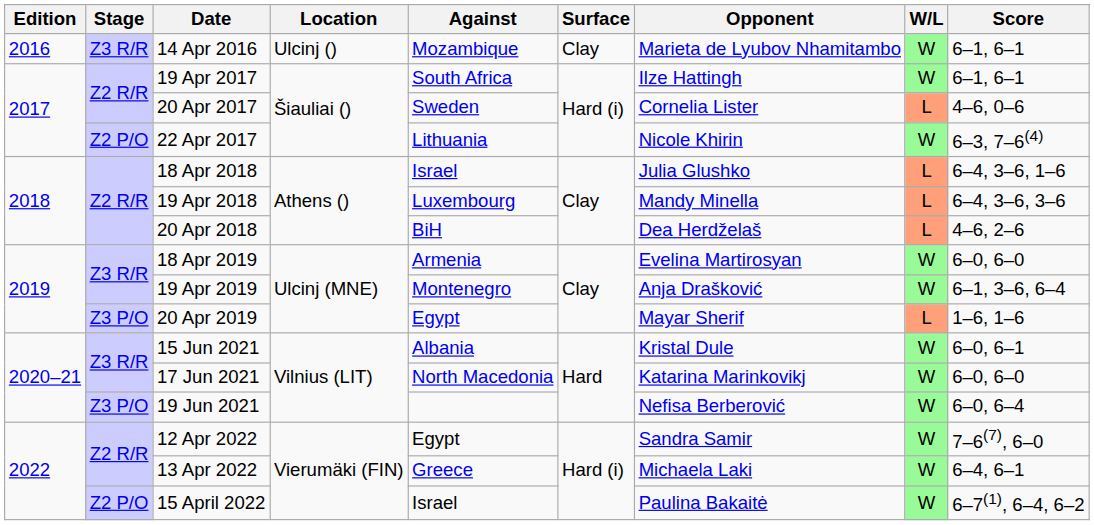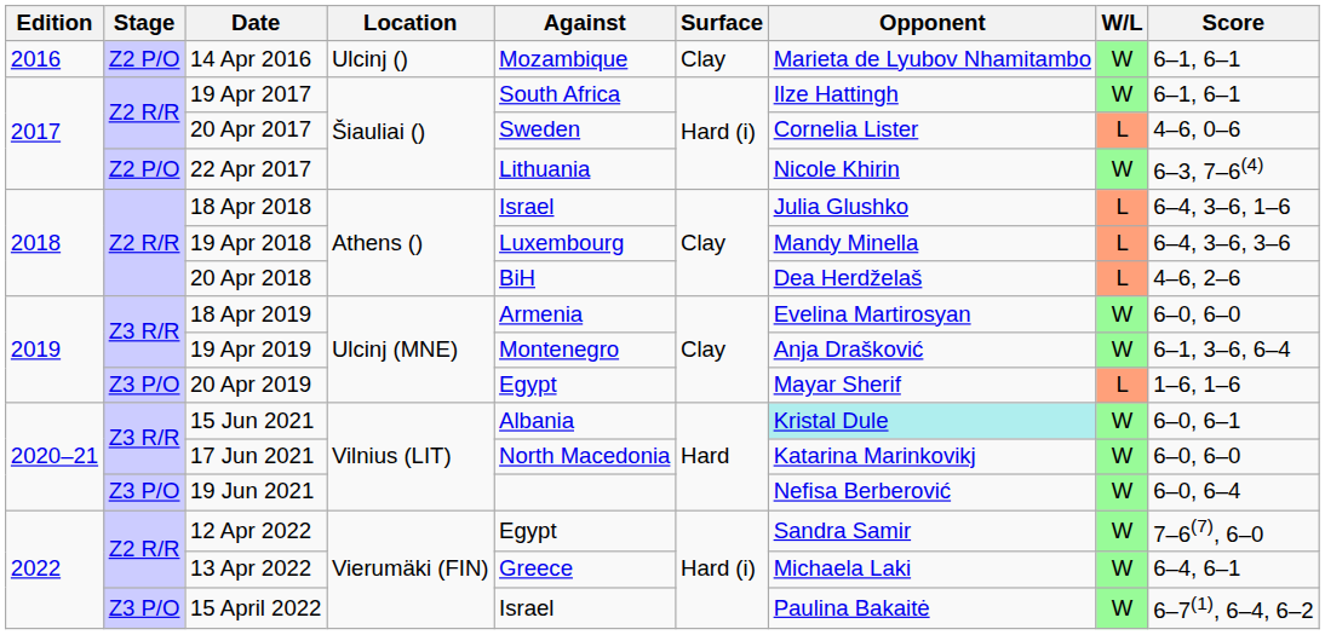 <table class=wikitable>
 <tr>
 <th>Edition</th>
 <th>Stage</th>
 <th>Date</th>
 <th>Location</th>
 <th>Against</th>
 <th>Surface</th>
 <th>Opponent</th>
 <th>W/L</th>
 <th>Score</th>
 </tr>
 <tr>
 <td rowspan="1"><a href='#'>2016</a></td>
-<td bgcolor=#ccf><a href='#'>Z3 R/R</a></td>
+<td bgcolor=#ccf><a href='#'>Z2 P/O</a></td>
 <td>14 Apr 2016</td>
 <td rowspan="1">Ulcinj ()</td>
 <td> <a href='#'>Mozambique</a></td>
 <td rowspan="1">Clay</td>
 <td><a href='#'>Marieta de Lyubov Nhamitambo</a></td>
 <td style="text-align:center; background:#98fb98;">W</td>
 <td>6–1, 6–1</td>
 </tr>
 <tr>
 <td rowspan="3"><a href='#'>2017</a></td>
 <td bgcolor=#ccf rowspan="2"><a href='#'>Z2 R/R</a></td>
 <td>19 Apr 2017</td>
 <td rowspan="3">Šiauliai ()</td>
 <td> <a href='#'>South Africa</a></td>
 <td rowspan="3">Hard (i)</td>
 <td><a href='#'>Ilze Hattingh</a></td>
 <td style="text-align:center; background:#98fb98;">W</td>
 <td>6–1, 6–1</td>
 </tr>
 <tr>
 <td>20 Apr 2017</td>
 <td> <a href='#'>Sweden</a></td>
 <td><a href='#'>Cornelia Lister</a></td>
 <td style="text-align:center; background:#ffa07a;">L</td>
 <td>4–6, 0–6</td>
 </tr>
 <tr>
 <td bgcolor=#ccf><a href='#'>Z2 P/O</a></td>
 <td>22 Apr 2017</td>
 <td> <a href='#'>Lithuania</a></td>
 <td><a href='#'>Nicole Khirin</a></td>
 <td style="text-align:center; background:#98fb98;">W</td>
 <td>6–3, 7–6<sup>(4)</sup></td>
 </tr>
 <tr>
 <td rowspan="3"><a href='#'>2018</a></td>
 <td bgcolor=#ccf rowspan="3"><a href='#'>Z2 R/R</a></td>
 <td>18 Apr 2018</td>
 <td rowspan="3">Athens ()</td>
 <td> <a href='#'>Israel</a></td>
 <td rowspan="3">Clay</td>
 <td><a href='#'>Julia Glushko</a></td>
 <td style="text-align:center; background:#ffa07a;">L</td>
 <td>6–4, 3–6, 1–6</td>
 </tr>
 <tr>
 <td>19 Apr 2018</td>
 <td> <a href='#'>Luxembourg</a></td>
 <td><a href='#'>Mandy Minella</a></td>
 <td style="text-align:center; background:#ffa07a;">L</td>
 <td>6–4, 3–6, 3–6</td>
 </tr>
 <tr>
 <td>20 Apr 2018</td>
 <td> <a href='#'>BiH</a></td>
 <td><a href='#'>Dea Herdželaš</a></td>
 <td style="text-align:center; background:#ffa07a;">L</td>
 <td>4–6, 2–6</td>
 </tr>
 <tr>
 <td rowspan="3"><a href='#'>2019</a></td>
 <td bgcolor=#ccf rowspan="2"><a href='#'>Z3 R/R</a></td>
 <td>18 Apr 2019</td>
 <td rowspan="3">Ulcinj (MNE)</td>
 <td> <a href='#'>Armenia</a></td>
 <td rowspan="3">Clay</td>
 <td><a href='#'>Evelina Martirosyan</a></td>
 <td style="text-align:center; background:#98fb98;">W</td>
 <td>6–0, 6–0</td>
 </tr>
 <tr>
 <td>19 Apr 2019</td>
 <td> <a href='#'>Montenegro</a></td>
 <td><a href='#'>Anja Drašković</a></td>
 <td style="text-align:center; background:#98fb98;">W</td>
 <td>6–1, 3–6, 6–4</td>
 </tr>
 <tr>
 <td bgcolor=#ccf><a href='#'>Z3 P/O</a></td>
 <td>20 Apr 2019</td>
 <td> <a href='#'>Egypt</a></td>
 <td><a href='#'>Mayar Sherif</a></td>
 <td style="text-align:center; background:#ffa07a;">L</td>
 <td>1–6, 1–6</td>
 </tr>
 <tr>
 <td rowspan="3"><a href='#'>2020–21</a></td>
 <td bgcolor=#ccf rowspan="2"><a href='#'>Z3 R/R</a></td>
 <td>15 Jun 2021</td>
 <td rowspan="3">Vilnius (LIT)</td>
 <td> <a href='#'>Albania</a></td>
 <td rowspan="3">Hard</td>
-<td><a href='#'>Kristal Dule</a></td>
+<td style="background: paleturquoise;"><a href='#'>Kristal Dule</a></td>
 <td style="text-align:center; background:#98fb98;">W</td>
 <td>6–0, 6–1</td>
 </tr>
 <tr>
 <td>17 Jun 2021</td>
 <td> <a href='#'>North Macedonia</a></td>
 <td><a href='#'>Katarina Marinkovikj</a></td>
 <td style="text-align:center; background:#98fb98;">W</td>
 <td>6–0, 6–0</td>
 </tr>
 <tr>
 <td bgcolor=#ccf><a href='#'>Z3 P/O</a></td>
 <td>19 Jun 2021</td>
 <td> </td>
 <td><a href='#'>Nefisa Berberović</a></td>
 <td style="text-align:center; background:#98fb98;">W</td>
 <td>6–0, 6–4</td>
 </tr>
 <tr>
 <td rowspan="3"><a href='#'>2022</a></td>
 <td bgcolor=#ccf rowspan="2"><a href='#'>Z2 R/R</a></td>
 <td>12 Apr 2022</td>
 <td rowspan="3">Vierumäki (FIN)</td>
 <td> Egypt</td>
 <td rowspan="3">Hard (i)</td>
 <td><a href='#'>Sandra Samir</a></td>
 <td style="text-align:center; background:#98fb98;">W</td>
 <td>7–6<sup>(7)</sup>, 6–0</td>
 </tr>
 <tr>
 <td>13 Apr 2022</td>
 <td> <a href='#'>Greece</a></td>
 <td><a href='#'>Michaela Laki</a></td>
 <td style="text-align:center; background:#98fb98;">W</td>
 <td>6–4, 6–1</td>
 </tr>
 <tr>
-<td bgcolor=#ccf><a href='#'>Z2 P/O</a></td>
+<td bgcolor=#ccf><a href='#'>Z3 P/O</a></td>
 <td>15 April 2022</td>
 <td> Israel</td>
 <td><a href='#'>Paulina Bakaitė</a></td>
 <td style="text-align:center; background:#98fb98;">W</td>
 <td>6–7<sup>(1)</sup>, 6–4, 6–2</td>
 </tr>
 </table>
